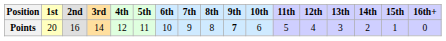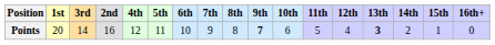 <table class="wikitable" style="font-size: 85%; text-align:center">
 <tr>
 <th>Position</th>
 <th style="background-color:#ffffbf"> 1st </th>
+<th style="background-color:#ffdf9f"> 3rd </th>
 <th style="background-color:#dfdfdf"> 2nd </th>
-<th style="background-color:#ffdf9f"> 3rd </th>
 <th style="background-color:#dfffdf"> 4th </th>
 <th style="background-color:#dfffdf"> 5th </th>
 <th style="background-color:#CFEAFF"> 6th </th>
 <th style="background-color:#CFEAFF"> 7th </th>
 <th style="background-color:#CFEAFF"> 8th </th>
 <th style="background-color:#CFEAFF"> 9th </th>
 <th style="background-color:#CFEAFF"> 10th </th>
 <th style="background-color:#CFCFFF"> 11th </th>
 <th style="background-color:#CFCFFF"> 12th </th>
 <th style="background-color:#CFCFFF"> 13th </th>
 <th style="background-color:#CFCFFF"> 14th </th>
 <th style="background-color:#CFCFFF"> 15th </th>
 <th style="background-color:#CFCFFF"> 16th+ </th>
 </tr>
 <tr>
 <th>Points</th>
 <td style="background-color:#ffffbf">20</td>
+<td style="background-color:#ffdf9f">14</td>
 <td style="background-color:#dfdfdf">16</td>
-<td style="background-color:#ffdf9f">14</td>
 <td style="background-color:#dfffdf">12</td>
 <td style="background-color:#dfffdf">11</td>
 <td style="background-color:#CFEAFF">10</td>
 <td style="background-color:#CFEAFF">9</td>
 <td style="background-color:#CFEAFF">8</td>
 <td style="background-color:#CFEAFF"><strong>7</strong></td>
 <td style="background-color:#CFEAFF">6</td>
 <td style="background-color:#CFCFFF">5</td>
 <td style="background-color:#CFCFFF">4</td>
-<td style="background-color:#CFCFFF">3</td>
+<td style="background-color:#CFCFFF"><strong>3</strong></td>
 <td style="background-color:#CFCFFF">2</td>
 <td style="background-color:#CFCFFF">1</td>
 <td style="background-color:#CFCFFF">0</td>
 </tr>
 </table>
